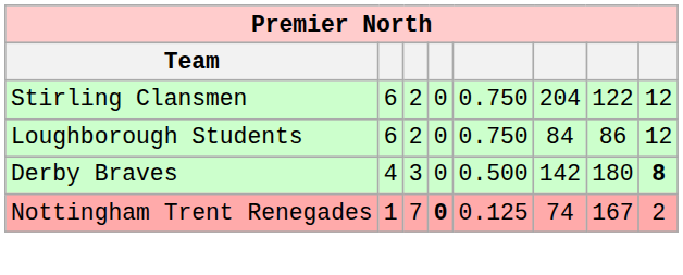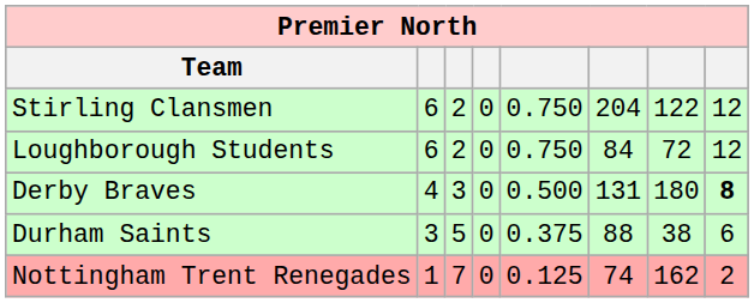 <table class="wikitable">
 <tr style="background:#fcc;">
 <td colspan="8" style="text-align:center;"><strong>Premier North</strong></td>
 </tr>
 <tr style="background:#efefef;">
 <th>Team</th>
 <th></th>
 <th></th>
 <th></th>
 <th></th>
 <th></th>
 <th></th>
 <th></th>
 </tr>
 <tr style="text-align:center; background:#cfc;">
 <td align="left">Stirling Clansmen</td>
 <td>6</td>
 <td>2</td>
 <td>0</td>
 <td>0.750</td>
 <td>204</td>
 <td>122</td>
 <td>12</td>
 </tr>
 <tr style="text-align:center; background:#cfc;">
 <td align="left">Loughborough Students</td>
 <td>6</td>
 <td>2</td>
 <td>0</td>
 <td>0.750</td>
 <td>84</td>
-<td>86</td>
+<td>72</td>
 <td>12</td>
 </tr>
 <tr style="text-align:center; background:#cfc;">
 <td align="left">Derby Braves</td>
 <td>4</td>
 <td>3</td>
 <td>0</td>
 <td>0.500</td>
-<td>142</td>
+<td>131</td>
 <td>180</td>
 <td><strong>8</strong></td>
+</tr>
+<tr style="text-align:center; background:#cfc;">
+<td align="left">Durham Saints</td>
+<td>3</td>
+<td>5</td>
+<td>0</td>
+<td>0.375</td>
+<td>88</td>
+<td>38</td>
+<td>6</td>
 </tr>
 <tr style="text-align:center; background:#faa;">
 <td align="left">Nottingham Trent Renegades</td>
 <td>1</td>
 <td>7</td>
-<td><strong>0</strong></td>
+<td>0</td>
 <td>0.125</td>
 <td>74</td>
-<td>167</td>
+<td>162</td>
 <td>2</td>
 </tr>
 </table>
